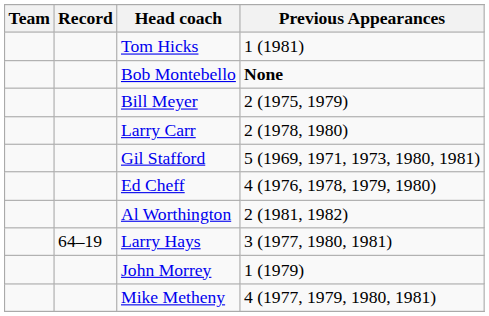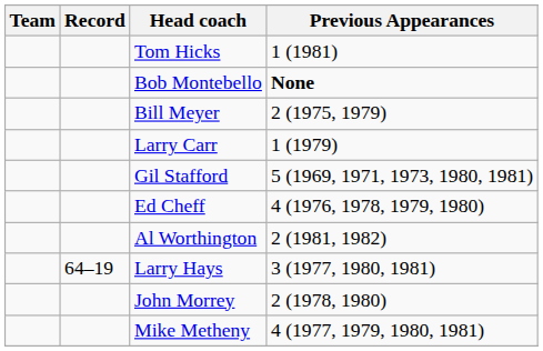 <table class="wikitable">
 <tr>
 </tr>
 <tr>
 <th>Team</th>
 <th>Record</th>
 <th>Head coach</th>
 <th>Previous Appearances</th>
 </tr>
 <tr>
 <td></td>
 <td></td>
 <td><a href='#'>Tom Hicks</a></td>
 <td>1 (1981)</td>
 </tr>
 <tr>
 <td></td>
 <td></td>
 <td><a href='#'>Bob Montebello</a></td>
 <td><strong>None</strong></td>
 </tr>
 <tr>
 <td></td>
 <td></td>
 <td><a href='#'>Bill Meyer</a></td>
 <td>2 (1975, 1979)</td>
 </tr>
 <tr>
 <td></td>
 <td></td>
 <td><a href='#'>Larry Carr</a></td>
-<td>2 (1978, 1980)</td>
+<td>1 (1979)</td>
 </tr>
 <tr>
 <td></td>
 <td></td>
 <td><a href='#'>Gil Stafford</a></td>
 <td>5 (1969, 1971, 1973, 1980, 1981)</td>
 </tr>
 <tr>
 <td></td>
 <td></td>
 <td><a href='#'>Ed Cheff</a></td>
 <td>4 (1976, 1978, 1979, 1980)</td>
 </tr>
 <tr>
 <td></td>
 <td></td>
 <td><a href='#'>Al Worthington</a></td>
 <td>2 (1981, 1982)</td>
 </tr>
 <tr>
 <td></td>
 <td>64–19</td>
 <td><a href='#'>Larry Hays</a></td>
 <td>3 (1977, 1980, 1981)</td>
 </tr>
 <tr>
 <td></td>
 <td></td>
 <td><a href='#'>John Morrey</a></td>
-<td>1 (1979)</td>
+<td>2 (1978, 1980)</td>
 </tr>
 <tr>
 <td></td>
 <td></td>
 <td><a href='#'>Mike Metheny</a></td>
 <td>4 (1977, 1979, 1980, 1981)</td>
 </tr>
 <tr>
 </tr>
 </table>
